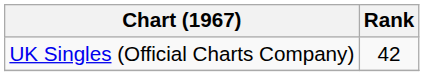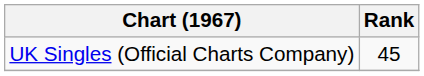 <table class="wikitable">
 <tr>
 <th align="left">Chart (1967)</th>
 <th style="text-align:center;">Rank</th>
 </tr>
 <tr>
 <td><a href='#'>UK Singles</a> (Official Charts Company)</td>
-<td style="text-align:center;">42</td>
+<td style="text-align:center;">45</td>
 </tr>
 <tr>
 </tr>
 </table>
